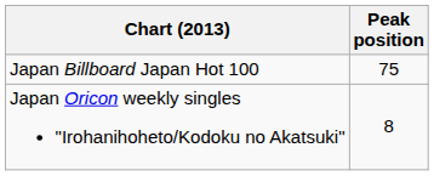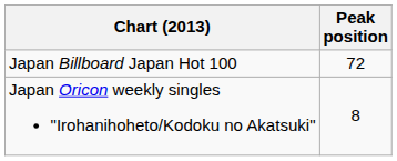 <table class="wikitable sortable">
 <tr>
 <th>Chart (2013)</th>
 <th>Peak<br>position</th>
 </tr>
 <tr>
 <td>Japan <em>Billboard</em> Japan Hot 100</td>
-<td align="center">75</td>
+<td align="center">72</td>
 </tr>
 <tr>
 <td>Japan <em><a href='#'>Oricon</a></em> weekly singles<br><ul><li>"Irohanihoheto/Kodoku no Akatsuki"</li></ul></td>
 <td align="center">8</td>
 </tr>
 </table>
